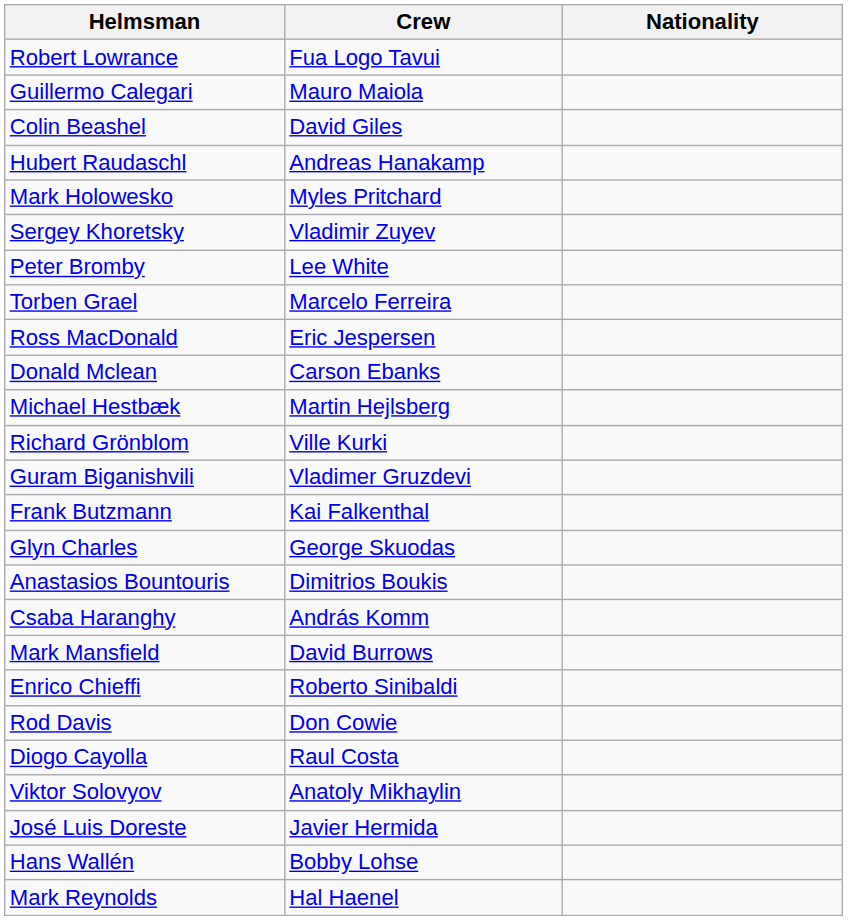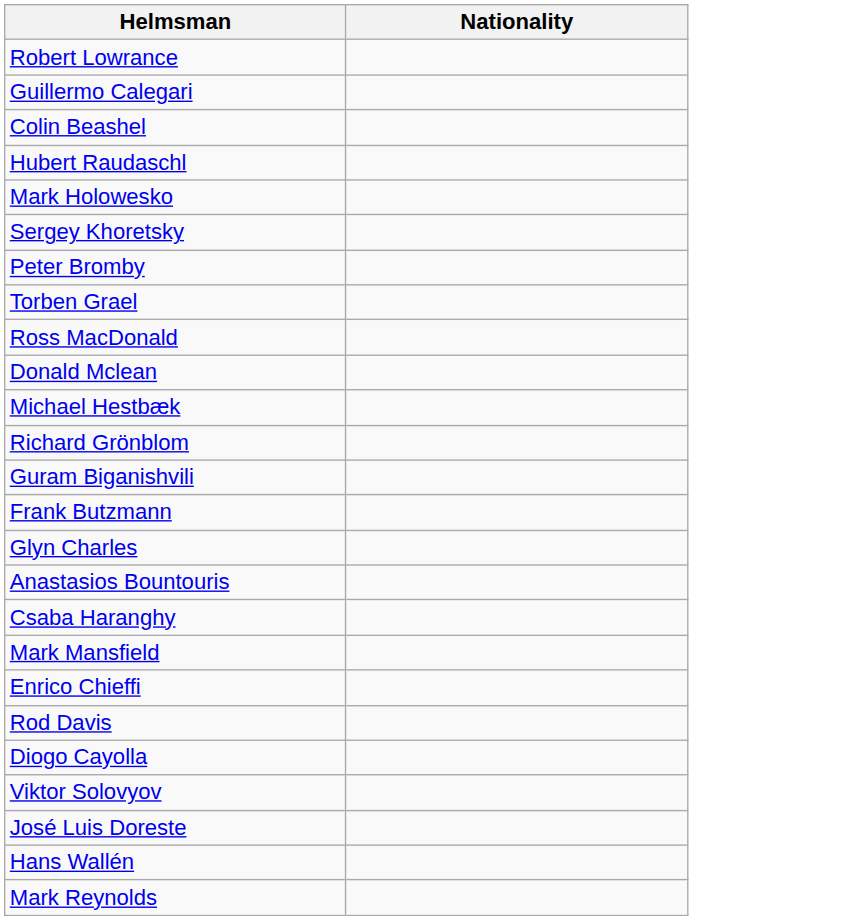 <table class=wikitable>
 <tr>
 <th style="width:15em;">Helmsman</th>
-<th style="width:15em;">Crew</th>
 <th style="width:15em;">Nationality</th>
 </tr>
 <tr>
 <td><a href='#'>Robert Lowrance</a></td>
-<td><a href='#'>Fua Logo Tavui</a></td>
 <td></td>
 </tr>
 <tr>
 <td><a href='#'>Guillermo Calegari</a></td>
-<td><a href='#'>Mauro Maiola</a></td>
 <td></td>
 </tr>
 <tr>
 <td><a href='#'>Colin Beashel</a></td>
-<td><a href='#'>David Giles</a></td>
 <td></td>
 </tr>
 <tr>
 <td><a href='#'>Hubert Raudaschl</a></td>
-<td><a href='#'>Andreas Hanakamp</a></td>
 <td></td>
 </tr>
 <tr>
 <td><a href='#'>Mark Holowesko</a></td>
-<td><a href='#'>Myles Pritchard</a></td>
 <td></td>
 </tr>
 <tr>
 <td><a href='#'>Sergey Khoretsky</a></td>
-<td><a href='#'>Vladimir Zuyev</a></td>
 <td></td>
 </tr>
 <tr>
 <td><a href='#'>Peter Bromby</a></td>
-<td><a href='#'>Lee White</a></td>
 <td></td>
 </tr>
 <tr>
 <td><a href='#'>Torben Grael</a></td>
-<td><a href='#'>Marcelo Ferreira</a></td>
 <td></td>
 </tr>
 <tr>
 <td><a href='#'>Ross MacDonald</a></td>
-<td><a href='#'>Eric Jespersen</a></td>
 <td></td>
 </tr>
 <tr>
 <td><a href='#'>Donald Mclean</a></td>
-<td><a href='#'>Carson Ebanks</a></td>
 <td></td>
 </tr>
 <tr>
 <td><a href='#'>Michael Hestbæk</a></td>
-<td><a href='#'>Martin Hejlsberg</a></td>
 <td></td>
 </tr>
 <tr>
 <td><a href='#'>Richard Grönblom</a></td>
-<td><a href='#'>Ville Kurki</a></td>
 <td></td>
 </tr>
 <tr>
 <td><a href='#'>Guram Biganishvili</a></td>
-<td><a href='#'>Vladimer Gruzdevi</a></td>
 <td></td>
 </tr>
 <tr>
 <td><a href='#'>Frank Butzmann</a></td>
-<td><a href='#'>Kai Falkenthal</a></td>
 <td></td>
 </tr>
 <tr>
 <td><a href='#'>Glyn Charles</a></td>
-<td><a href='#'>George Skuodas</a></td>
 <td></td>
 </tr>
 <tr>
 <td><a href='#'>Anastasios Bountouris</a></td>
-<td><a href='#'>Dimitrios Boukis</a></td>
 <td></td>
 </tr>
 <tr>
 <td><a href='#'>Csaba Haranghy</a></td>
-<td><a href='#'>András Komm</a></td>
 <td></td>
 </tr>
 <tr>
 <td><a href='#'>Mark Mansfield</a></td>
-<td><a href='#'>David Burrows</a></td>
 <td></td>
 </tr>
 <tr>
 <td><a href='#'>Enrico Chieffi</a></td>
-<td><a href='#'>Roberto Sinibaldi</a></td>
 <td></td>
 </tr>
 <tr>
 <td><a href='#'>Rod Davis</a></td>
-<td><a href='#'>Don Cowie</a></td>
 <td></td>
 </tr>
 <tr>
 <td><a href='#'>Diogo Cayolla</a></td>
-<td><a href='#'>Raul Costa</a></td>
 <td></td>
 </tr>
 <tr>
 <td><a href='#'>Viktor Solovyov</a></td>
-<td><a href='#'>Anatoly Mikhaylin</a></td>
 <td></td>
 </tr>
 <tr>
 <td><a href='#'>José Luis Doreste</a></td>
-<td><a href='#'>Javier Hermida</a></td>
 <td></td>
 </tr>
 <tr>
 <td><a href='#'>Hans Wallén</a></td>
-<td><a href='#'>Bobby Lohse</a></td>
 <td></td>
 </tr>
 <tr>
 <td><a href='#'>Mark Reynolds</a></td>
-<td><a href='#'>Hal Haenel</a></td>
 <td></td>
 </tr>
 </table>
